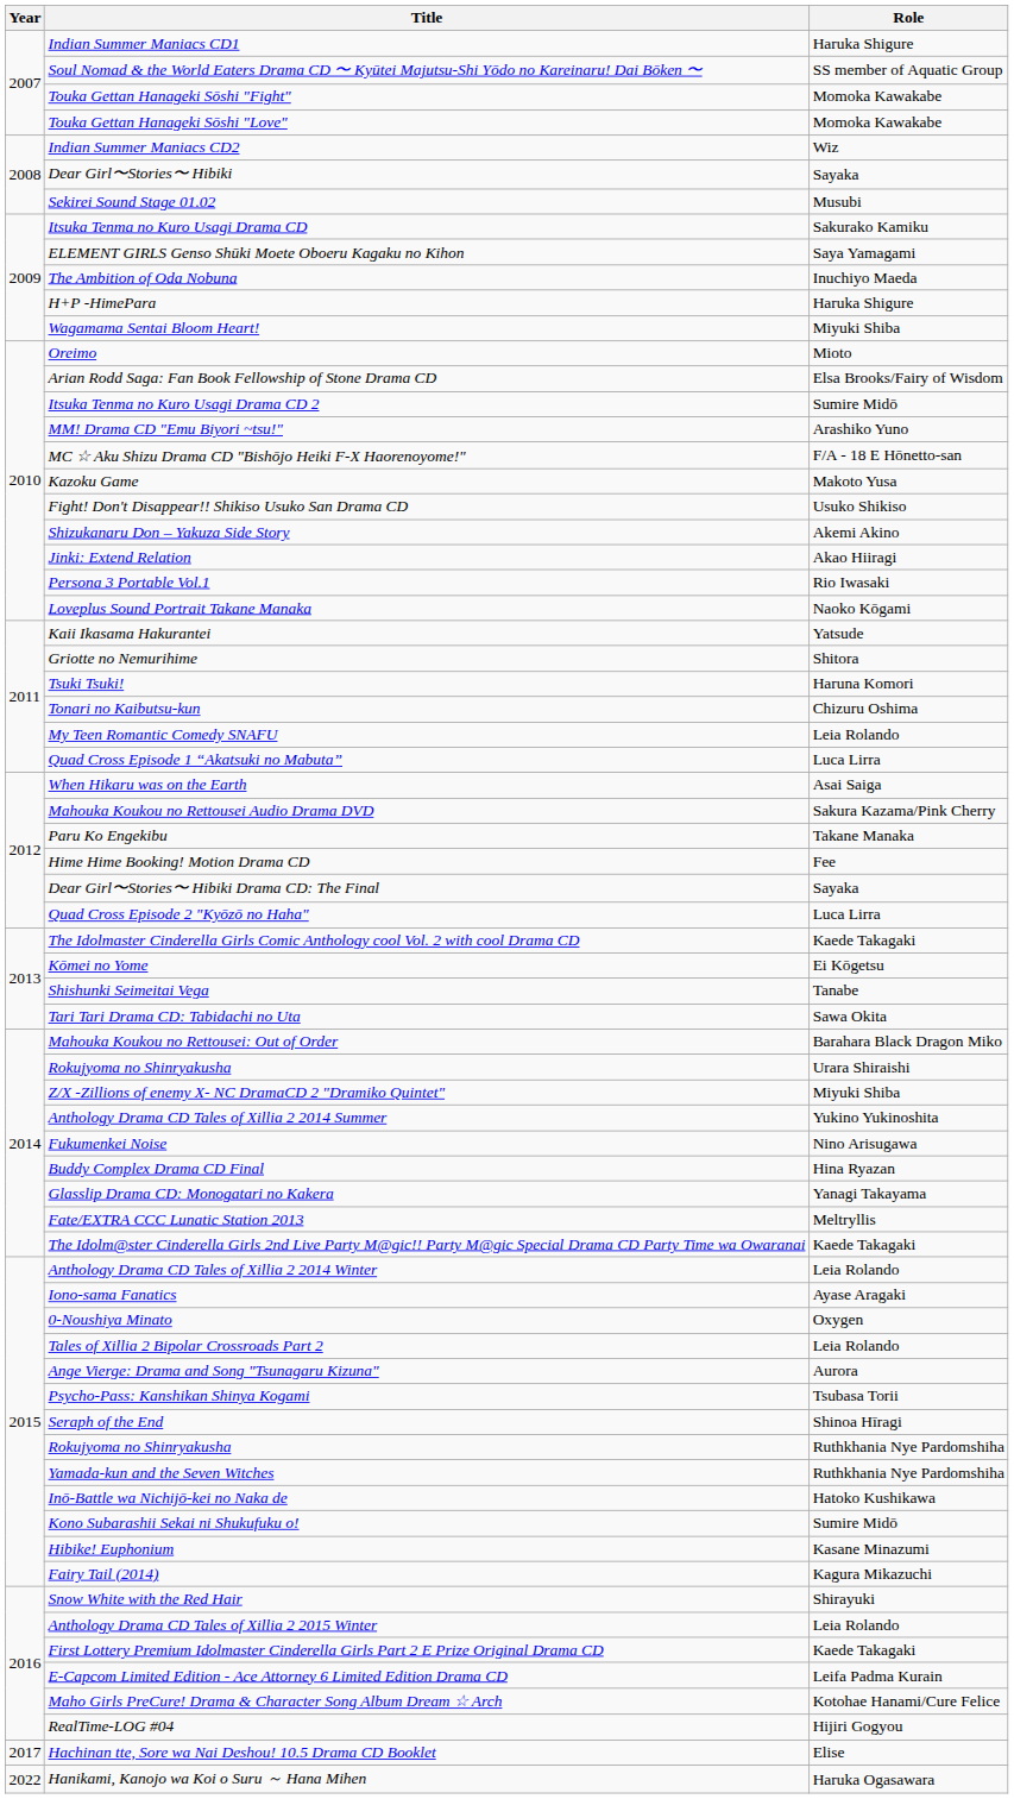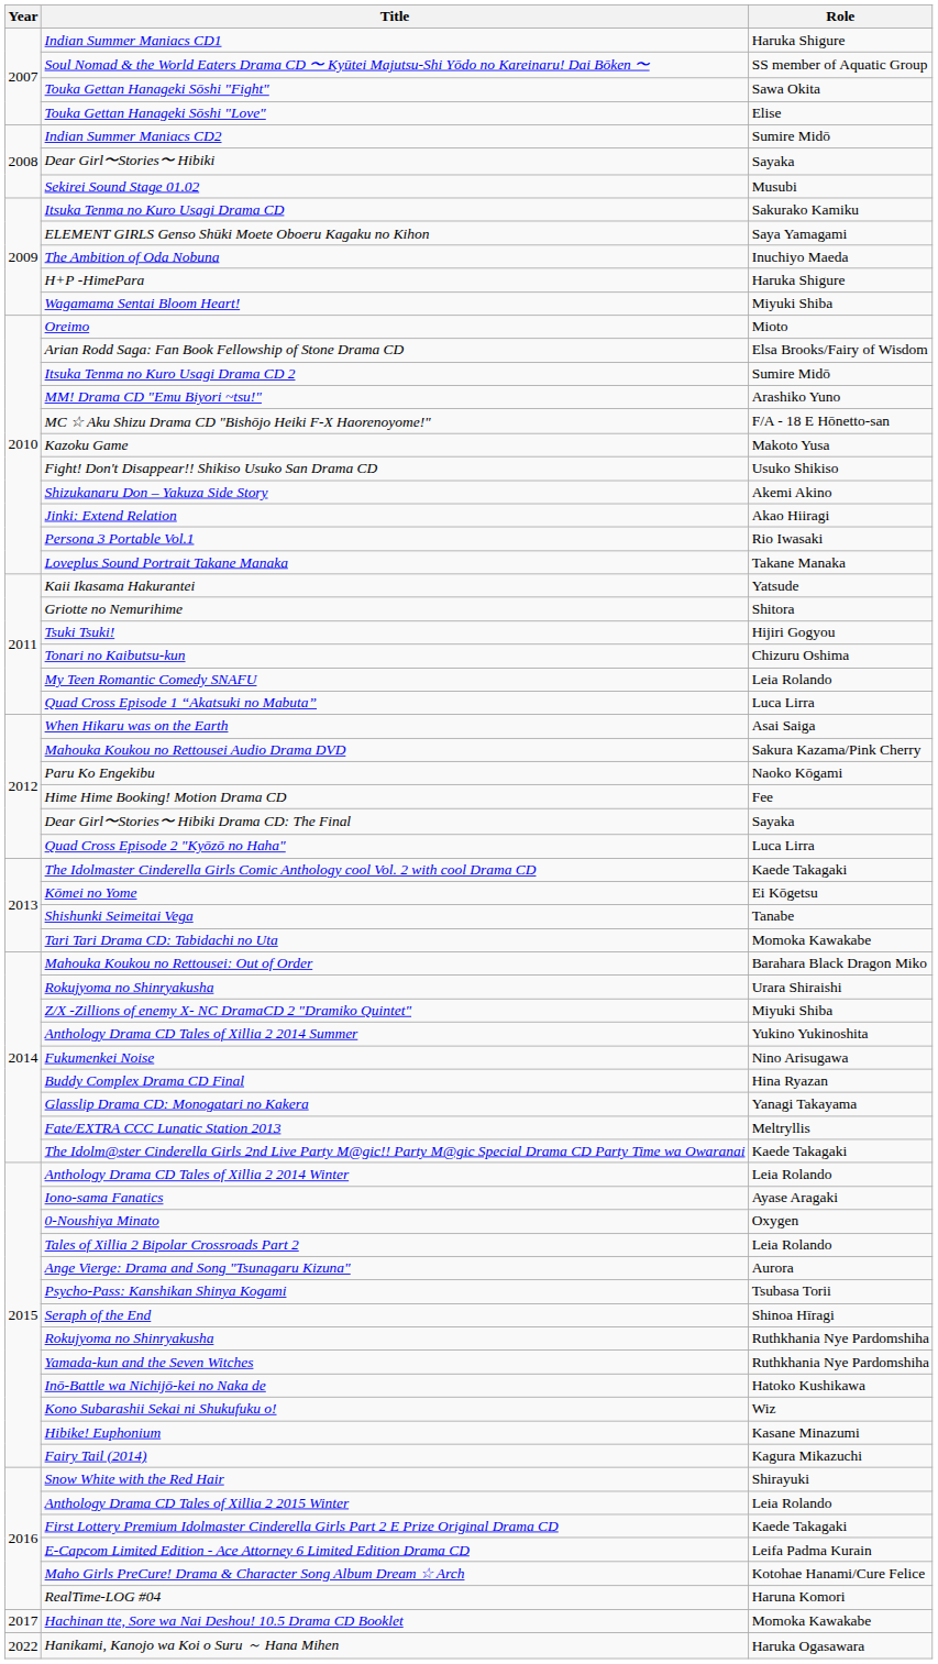 <table class="wikitable">
 <tr>
 <th>Year</th>
 <th>Title</th>
 <th>Role</th>
 </tr>
 <tr>
 <td rowspan="4">2007</td>
 <td><em><a href='#'>Indian Summer Maniacs CD1</a></em></td>
 <td>Haruka Shigure</td>
 </tr>
 <tr>
 <td><em><a href='#'>Soul Nomad & the World Eaters Drama CD 〜 Kyūtei Majutsu-Shi Yōdo no Kareinaru! Dai Bōken 〜</a></em></td>
 <td>SS member of Aquatic Group</td>
 </tr>
 <tr>
 <td><em><a href='#'>Touka Gettan Hanageki Sōshi "Fight"</a></em></td>
-<td>Momoka Kawakabe</td>
+<td>Sawa Okita</td>
 </tr>
 <tr>
 <td><em><a href='#'>Touka Gettan Hanageki Sōshi "Love"</a></em></td>
-<td>Momoka Kawakabe</td>
+<td>Elise</td>
 </tr>
 <tr>
 <td rowspan="3">2008</td>
 <td><em><a href='#'>Indian Summer Maniacs CD2</a></em></td>
-<td>Wiz</td>
+<td>Sumire Midō</td>
 </tr>
 <tr>
 <td><em>Dear Girl〜Stories〜 Hibiki</em></td>
 <td>Sayaka</td>
 </tr>
 <tr>
 <td><em><a href='#'>Sekirei Sound Stage 01.02</a></em></td>
 <td>Musubi</td>
 </tr>
 <tr>
 <td rowspan="5">2009</td>
 <td><em><a href='#'>Itsuka Tenma no Kuro Usagi Drama CD</a></em></td>
 <td>Sakurako Kamiku</td>
 </tr>
 <tr>
 <td><em>ELEMENT GIRLS Genso Shūki Moete Oboeru Kagaku no Kihon</em></td>
 <td>Saya Yamagami</td>
 </tr>
 <tr>
 <td><em><a href='#'>The Ambition of Oda Nobuna</a></em></td>
 <td>Inuchiyo Maeda</td>
 </tr>
 <tr>
 <td><em>H+P -HimePara</em></td>
 <td>Haruka Shigure</td>
 </tr>
 <tr>
 <td><em><a href='#'>Wagamama Sentai Bloom Heart!</a></em></td>
 <td>Miyuki Shiba</td>
 </tr>
 <tr>
 <td rowspan="11">2010</td>
 <td><em><a href='#'>Oreimo</a></em></td>
 <td>Mioto</td>
 </tr>
 <tr>
 <td><em>Arian Rodd Saga: Fan Book Fellowship of Stone Drama CD</em></td>
 <td>Elsa Brooks/Fairy of Wisdom</td>
 </tr>
 <tr>
 <td><em><a href='#'>Itsuka Tenma no Kuro Usagi Drama CD 2</a></em></td>
 <td>Sumire Midō</td>
 </tr>
 <tr>
 <td><em><a href='#'>MM! Drama CD "Emu Biyori ~tsu!"</a></em></td>
 <td>Arashiko Yuno</td>
 </tr>
 <tr>
 <td><em>MC ☆ Aku Shizu Drama CD "Bishōjo Heiki F-X Haorenoyome!"</em></td>
 <td>F/A - 18 E Hōnetto-san</td>
 </tr>
 <tr>
 <td><em>Kazoku Game</em></td>
 <td>Makoto Yusa</td>
 </tr>
 <tr>
 <td><em> Fight! Don't Disappear!! Shikiso Usuko San Drama CD</em></td>
 <td>Usuko Shikiso</td>
 </tr>
 <tr>
 <td><em><a href='#'>Shizukanaru Don – Yakuza Side Story</a></em></td>
 <td>Akemi Akino</td>
 </tr>
 <tr>
 <td><em><a href='#'>Jinki: Extend Relation</a></em></td>
 <td>Akao Hiiragi</td>
 </tr>
 <tr>
 <td><em><a href='#'>Persona 3 Portable Vol.1</a></em></td>
 <td>Rio Iwasaki</td>
 </tr>
 <tr>
 <td><em><a href='#'>Loveplus Sound Portrait Takane Manaka</a></em></td>
-<td>Naoko Kōgami</td>
+<td>Takane Manaka</td>
 </tr>
 <tr>
 <td rowspan="6">2011</td>
 <td><em>Kaii Ikasama Hakurantei</em></td>
 <td>Yatsude</td>
 </tr>
 <tr>
 <td><em>Griotte no Nemurihime</em></td>
 <td>Shitora</td>
 </tr>
 <tr>
 <td><em><a href='#'>Tsuki Tsuki!</a></em></td>
-<td>Haruna Komori</td>
+<td>Hijiri Gogyou</td>
 </tr>
 <tr>
 <td><em><a href='#'>Tonari no Kaibutsu-kun</a></em></td>
 <td>Chizuru Oshima</td>
 </tr>
 <tr>
 <td><em><a href='#'>My Teen Romantic Comedy SNAFU</a></em></td>
 <td>Leia Rolando</td>
 </tr>
 <tr>
 <td><em><a href='#'>Quad Cross Episode 1 “Akatsuki no Mabuta”</a></em></td>
 <td>Luca Lirra</td>
 </tr>
 <tr>
 <td rowspan="6">2012</td>
 <td><em><a href='#'>When Hikaru was on the Earth</a></em></td>
 <td>Asai Saiga</td>
 </tr>
 <tr>
 <td><em><a href='#'>Mahouka Koukou no Rettousei Audio Drama DVD</a></em></td>
 <td>Sakura Kazama/Pink Cherry</td>
 </tr>
 <tr>
 <td><em>Paru Ko Engekibu</em></td>
-<td>Takane Manaka</td>
+<td>Naoko Kōgami</td>
 </tr>
 <tr>
 <td><em>Hime Hime Booking! Motion Drama CD</em></td>
 <td>Fee</td>
 </tr>
 <tr>
 <td><em>Dear Girl〜Stories〜 Hibiki Drama CD: The Final</em></td>
 <td>Sayaka</td>
 </tr>
 <tr>
 <td><em><a href='#'>Quad Cross Episode 2 "Kyōzō no Haha"</a></em></td>
 <td>Luca Lirra</td>
 </tr>
 <tr>
 <td rowspan="4">2013</td>
 <td><em><a href='#'>The Idolmaster Cinderella Girls Comic Anthology cool Vol. 2 with cool Drama CD</a></em></td>
 <td>Kaede Takagaki</td>
 </tr>
 <tr>
 <td><em><a href='#'>Kōmei no Yome</a></em></td>
 <td>Ei Kōgetsu</td>
 </tr>
 <tr>
 <td><em><a href='#'>Shishunki Seimeitai Vega</a></em></td>
 <td>Tanabe</td>
 </tr>
 <tr>
 <td><em><a href='#'>Tari Tari Drama CD: Tabidachi no Uta</a></em></td>
-<td>Sawa Okita</td>
+<td>Momoka Kawakabe</td>
 </tr>
 <tr>
 <td rowspan="9">2014</td>
 <td><em><a href='#'>Mahouka Koukou no Rettousei: Out of Order</a></em></td>
 <td>Barahara Black Dragon Miko</td>
 </tr>
 <tr>
 <td><em><a href='#'>Rokujyoma no Shinryakusha</a></em></td>
 <td>Urara Shiraishi</td>
 </tr>
 <tr>
 <td><em><a href='#'>Z/X -Zillions of enemy X- NC DramaCD 2 "Dramiko Quintet"</a></em></td>
 <td>Miyuki Shiba</td>
 </tr>
 <tr>
 <td><em><a href='#'>Anthology Drama CD Tales of Xillia 2 2014 Summer</a></em></td>
 <td>Yukino Yukinoshita</td>
 </tr>
 <tr>
 <td><em><a href='#'>Fukumenkei Noise</a></em></td>
 <td>Nino Arisugawa</td>
 </tr>
 <tr>
 <td><em><a href='#'>Buddy Complex Drama CD Final</a></em></td>
 <td>Hina Ryazan</td>
 </tr>
 <tr>
 <td><em><a href='#'>Glasslip Drama CD: Monogatari no Kakera</a></em></td>
 <td>Yanagi Takayama</td>
 </tr>
 <tr>
 <td><em><a href='#'>Fate/EXTRA CCC Lunatic Station 2013</a></em></td>
 <td>Meltryllis</td>
 </tr>
 <tr>
 <td><em><a href='#'>The Idolm@ster Cinderella Girls 2nd Live Party M@gic!! Party M@gic Special Drama CD Party Time wa Owaranai</a></em></td>
 <td>Kaede Takagaki</td>
 </tr>
 <tr>
 <td rowspan="13">2015</td>
 <td><em><a href='#'>Anthology Drama CD Tales of Xillia 2 2014 Winter</a></em></td>
 <td>Leia Rolando</td>
 </tr>
 <tr>
 <td><em><a href='#'>Iono-sama Fanatics</a></em></td>
 <td>Ayase Aragaki</td>
 </tr>
 <tr>
 <td><em><a href='#'>0-Noushiya Minato</a></em></td>
 <td>Oxygen</td>
 </tr>
 <tr>
 <td><em><a href='#'>Tales of Xillia 2 Bipolar Crossroads Part 2</a></em></td>
 <td>Leia Rolando</td>
 </tr>
 <tr>
 <td><em><a href='#'>Ange Vierge: Drama and Song "Tsunagaru Kizuna"</a></em></td>
 <td>Aurora</td>
 </tr>
 <tr>
 <td><em><a href='#'>Psycho-Pass: Kanshikan Shinya Kogami</a></em></td>
 <td>Tsubasa Torii</td>
 </tr>
 <tr>
 <td><em><a href='#'>Seraph of the End</a></em></td>
 <td>Shinoa Hīragi</td>
 </tr>
 <tr>
 <td><em><a href='#'>Rokujyoma no Shinryakusha</a></em></td>
 <td>Ruthkhania Nye Pardomshiha</td>
 </tr>
 <tr>
 <td><em><a href='#'>Yamada-kun and the Seven Witches</a></em></td>
 <td>Ruthkhania Nye Pardomshiha</td>
 </tr>
 <tr>
 <td><em><a href='#'>Inō-Battle wa Nichijō-kei no Naka de</a></em></td>
 <td>Hatoko Kushikawa</td>
 </tr>
 <tr>
 <td><em><a href='#'>Kono Subarashii Sekai ni Shukufuku o!</a></em></td>
-<td>Sumire Midō</td>
+<td>Wiz</td>
 </tr>
 <tr>
 <td><em><a href='#'>Hibike! Euphonium</a></em></td>
 <td>Kasane Minazumi</td>
 </tr>
 <tr>
 <td><em><a href='#'>Fairy Tail (2014)</a></em></td>
 <td>Kagura Mikazuchi</td>
 </tr>
 <tr>
 <td rowspan="6">2016</td>
 <td><em><a href='#'>Snow White with the Red Hair</a></em></td>
 <td>Shirayuki</td>
 </tr>
 <tr>
 <td><em><a href='#'>Anthology Drama CD Tales of Xillia 2 2015 Winter</a></em></td>
 <td>Leia Rolando</td>
 </tr>
 <tr>
 <td><em><a href='#'>First Lottery Premium Idolmaster Cinderella Girls Part 2 E Prize Original Drama CD</a></em></td>
 <td>Kaede Takagaki</td>
 </tr>
 <tr>
 <td><em><a href='#'>E-Capcom Limited Edition - Ace Attorney 6 Limited Edition Drama CD</a></em></td>
 <td>Leifa Padma Kurain</td>
 </tr>
 <tr>
 <td><em><a href='#'>Maho Girls PreCure! Drama & Character Song Album Dream ☆ Arch</a></em></td>
 <td>Kotohae Hanami/Cure Felice</td>
 </tr>
 <tr>
 <td><em>RealTime-LOG #04</em></td>
-<td>Hijiri Gogyou</td>
+<td>Haruna Komori</td>
 </tr>
 <tr>
 <td rowspan="1">2017</td>
 <td><em><a href='#'>Hachinan tte, Sore wa Nai Deshou! 10.5 Drama CD Booklet</a></em></td>
-<td>Elise</td>
+<td>Momoka Kawakabe</td>
 </tr>
 <tr>
 <td rowspan="1">2022</td>
 <td><em>Hanikami, Kanojo wa Koi o Suru ～ Hana Mihen</em></td>
 <td>Haruka Ogasawara</td>
 </tr>
 </table>
